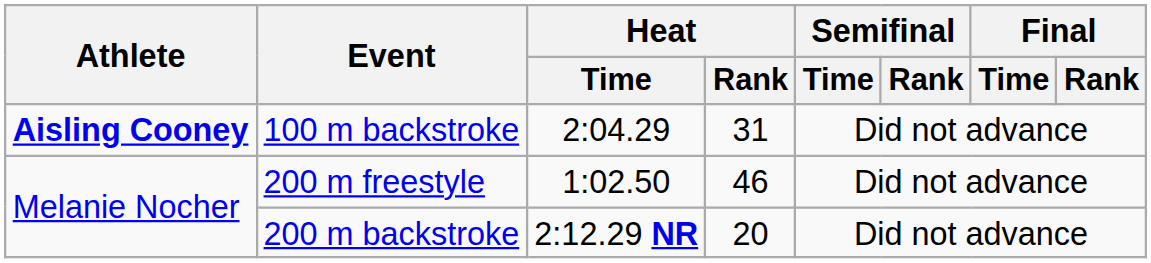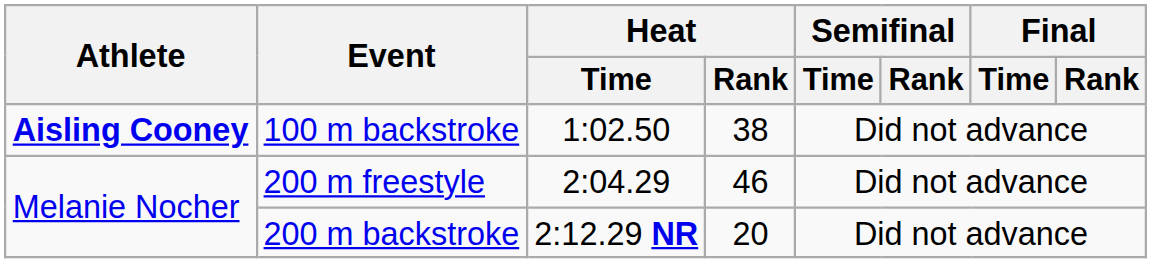 <table class=wikitable style="font-size:90%">
 <tr>
 <th rowspan="2">Athlete</th>
 <th rowspan="2">Event</th>
 <th colspan="2">Heat</th>
 <th colspan="2">Semifinal</th>
 <th colspan="2">Final</th>
 </tr>
 <tr style="font-size:95%">
 <th>Time</th>
 <th>Rank</th>
 <th>Time</th>
 <th>Rank</th>
 <th>Time</th>
 <th>Rank</th>
 </tr>
 <tr align=center>
 <td align=left><strong><a href='#'>Aisling Cooney</a></strong></td>
 <td align=left><a href='#'>100 m backstroke</a></td>
-<td>2:04.29</td>
-<td>31</td>
+<td>1:02.50</td>
+<td>38</td>
 <td colspan=4>Did not advance</td>
 </tr>
 <tr align=center>
 <td align=left rowspan=2><a href='#'>Melanie Nocher</a></td>
 <td align=left><a href='#'>200 m freestyle</a></td>
-<td>1:02.50</td>
+<td>2:04.29</td>
 <td>46</td>
 <td colspan=4>Did not advance</td>
 </tr>
 <tr align=center>
 <td align=left><a href='#'>200 m backstroke</a></td>
 <td>2:12.29 <strong><a href='#'>NR</a></strong></td>
 <td>20</td>
 <td colspan=4>Did not advance</td>
 </tr>
 </table>
